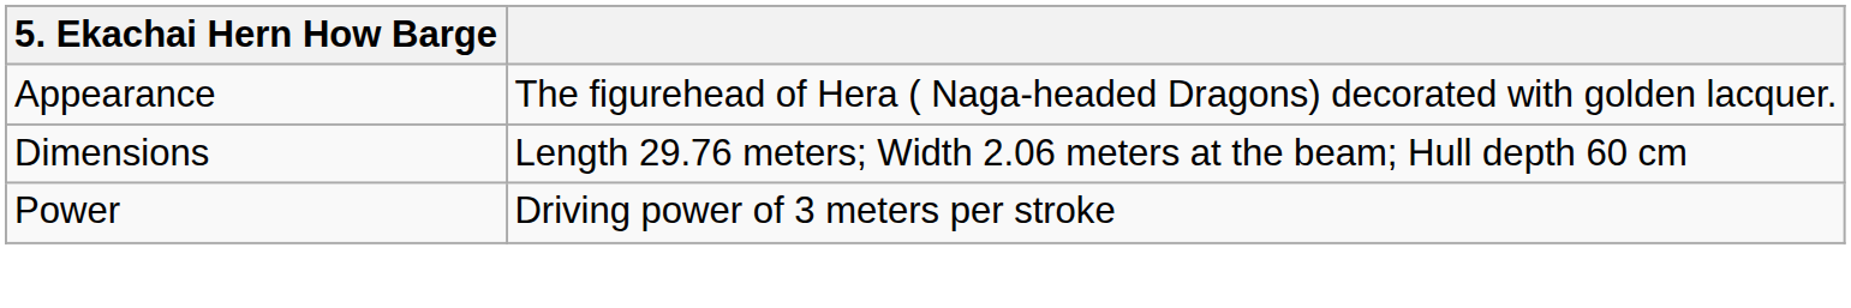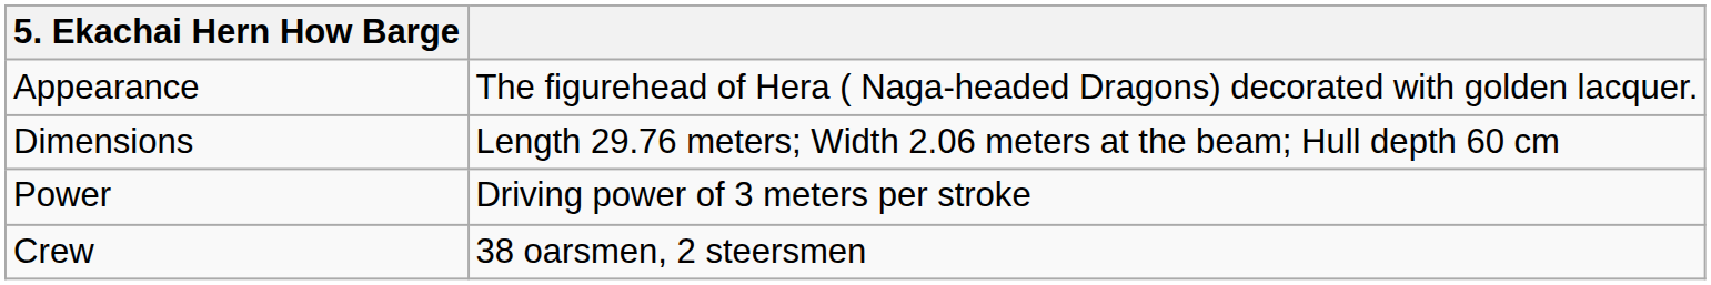 <table class="wikitable">
 <tr>
 <th>5. Ekachai Hern How Barge</th>
 <th><br></th>
 </tr>
 <tr>
 <td>Appearance</td>
 <td>The figurehead of Hera ( Naga-headed Dragons) decorated with golden lacquer.</td>
 </tr>
 <tr>
 <td>Dimensions</td>
 <td>Length 29.76 meters; Width 2.06 meters at the beam; Hull depth 60 cm</td>
 </tr>
 <tr>
 <td>Power</td>
 <td>Driving power of 3 meters per stroke</td>
 </tr>
+<tr>
+<td>Crew</td>
+<td>38 oarsmen, 2 steersmen</td>
+</tr>
 </table>
